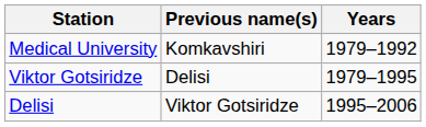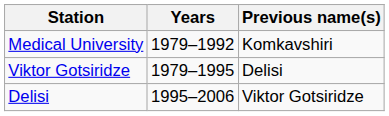 <table class="wikitable" style="border-collapse: collapse; text-align: left;">
 <tr>
 <th>Station</th>
+<th>Years</th>
 <th>Previous name(s)</th>
-<th>Years</th>
 </tr>
 <tr>
 <td style="text-align: left;"><a href='#'>Medical University</a></td>
+<td>1979–1992</td>
 <td>Komkavshiri</td>
-<td>1979–1992</td>
 </tr>
 <tr>
 <td style="text-align: left;"><a href='#'>Viktor Gotsiridze</a></td>
+<td>1979–1995</td>
 <td>Delisi</td>
-<td>1979–1995</td>
 </tr>
 <tr>
 <td style="text-align: left;"><a href='#'>Delisi</a></td>
+<td>1995–2006</td>
 <td>Viktor Gotsiridze</td>
-<td>1995–2006</td>
 </tr>
 </table>
